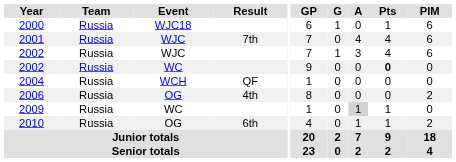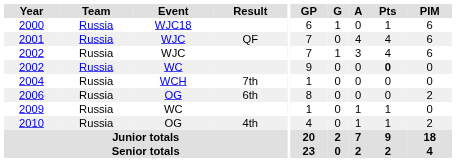 <table border="0" cellpadding="1" cellspacing="0" ID="Table3" style="text-align:center; width:40em">
 <tr ALIGN="center" bgcolor="#e0e0e0">
 <th>Year</th>
 <th>Team</th>
 <th>Event</th>
 <th>Result</th>
 <th rowspan="99" bgcolor="#ffffff"></th>
 <th>GP</th>
 <th>G</th>
 <th>A</th>
 <th>Pts</th>
 <th>PIM</th>
 </tr>
 <tr>
 <td><a href='#'>2000</a></td>
 <td><a href='#'>Russia</a></td>
 <td><a href='#'>WJC18</a></td>
 <td></td>
 <td>6</td>
 <td>1</td>
 <td>0</td>
 <td>1</td>
 <td>6</td>
 </tr>
 <tr bgcolor="#f0f0f0">
 <td><a href='#'>2001</a></td>
 <td><a href='#'>Russia</a></td>
 <td><a href='#'>WJC</a></td>
-<td>7th</td>
+<td>QF</td>
 <td>7</td>
 <td>0</td>
 <td>4</td>
 <td>4</td>
 <td>6</td>
 </tr>
 <tr>
 <td><a href='#'>2002</a></td>
 <td>Russia</td>
 <td>WJC</td>
 <td></td>
 <td>7</td>
 <td>1</td>
 <td>3</td>
 <td>4</td>
 <td>6</td>
 </tr>
 <tr bgcolor="#f0f0f0">
 <td><a href='#'>2002</a></td>
 <td><a href='#'>Russia</a></td>
 <td><a href='#'>WC</a></td>
 <td></td>
 <td>9</td>
 <td>0</td>
 <td>0</td>
 <td><strong>0</strong></td>
 <td>0</td>
 </tr>
 <tr>
 <td><a href='#'>2004</a></td>
 <td>Russia</td>
 <td><a href='#'>WCH</a></td>
-<td>QF</td>
+<td>7th</td>
 <td>1</td>
 <td>0</td>
 <td>0</td>
 <td>0</td>
 <td>0</td>
 </tr>
 <tr bgcolor="#f0f0f0">
 <td><a href='#'>2006</a></td>
 <td>Russia</td>
 <td><a href='#'>OG</a></td>
-<td>4th</td>
+<td>6th</td>
 <td>8</td>
 <td>0</td>
 <td>0</td>
 <td>0</td>
 <td>2</td>
 </tr>
 <tr>
 <td><a href='#'>2009</a></td>
 <td>Russia</td>
 <td>WC</td>
 <td></td>
 <td>1</td>
 <td>0</td>
-<td style="background: lightgrey;">1</td>
+<td>1</td>
 <td>1</td>
 <td>0</td>
 </tr>
 <tr bgcolor="#f0f0f0">
 <td><a href='#'>2010</a></td>
 <td>Russia</td>
 <td>OG</td>
-<td>6th</td>
+<td>4th</td>
 <td>4</td>
 <td>0</td>
 <td>1</td>
 <td>1</td>
 <td>2</td>
 </tr>
 <tr bgcolor="#e0e0e0">
 <th colspan="4">Junior totals</th>
 <th>20</th>
 <th>2</th>
 <th>7</th>
 <th>9</th>
 <th>18</th>
 </tr>
 <tr bgcolor="#e0e0e0">
 <th colspan="4">Senior totals</th>
 <th>23</th>
 <th>0</th>
 <th>2</th>
 <th>2</th>
 <th>4</th>
 </tr>
 </table>
